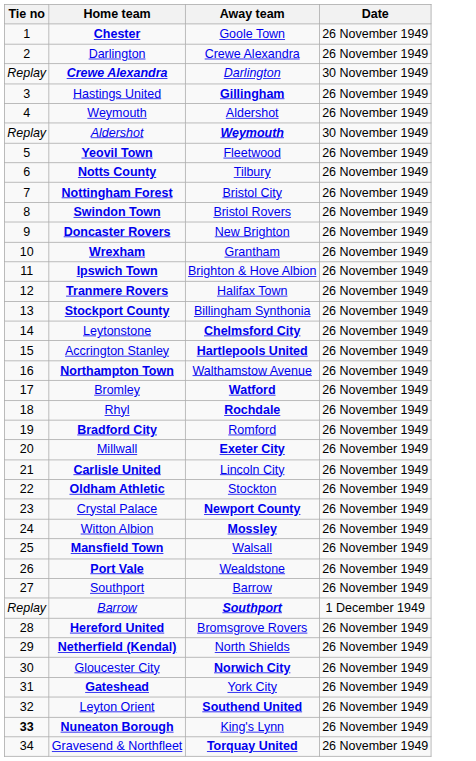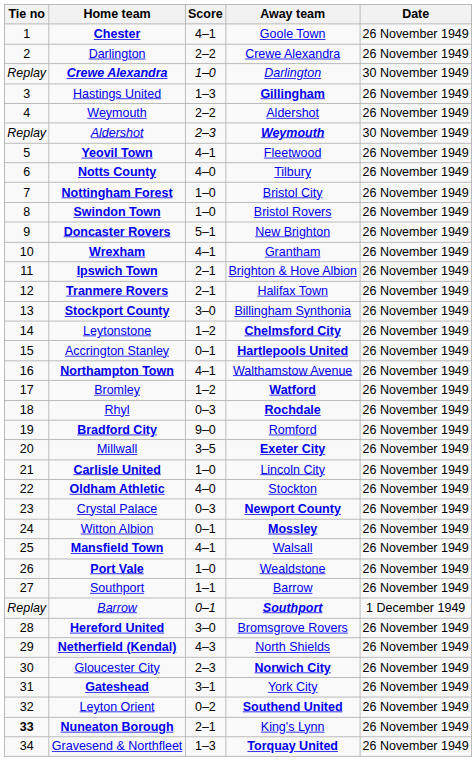 <table class="wikitable" style="text-align: center">
 <tr>
 <th>Tie no</th>
 <th>Home team</th>
+<th>Score</th>
 <th>Away team</th>
 <th>Date</th>
 </tr>
 <tr>
 <td>1</td>
 <td><strong><a href='#'>Chester</a></strong></td>
+<td>4–1</td>
 <td><a href='#'>Goole Town</a></td>
 <td>26 November 1949</td>
 </tr>
 <tr>
 <td>2</td>
 <td><a href='#'>Darlington</a></td>
+<td>2–2</td>
 <td><a href='#'>Crewe Alexandra</a></td>
 <td>26 November 1949</td>
 </tr>
 <tr>
 <td><em>Replay</em></td>
 <td><strong><em><a href='#'>Crewe Alexandra</a></em></strong></td>
+<td><em>1–0</em></td>
 <td><em><a href='#'>Darlington</a></em></td>
 <td>30 November 1949</td>
 </tr>
 <tr>
 <td>3</td>
 <td><a href='#'>Hastings United</a></td>
+<td>1–3</td>
 <td><strong><a href='#'>Gillingham</a></strong></td>
 <td>26 November 1949</td>
 </tr>
 <tr>
 <td>4</td>
 <td><a href='#'>Weymouth</a></td>
+<td>2–2</td>
 <td><a href='#'>Aldershot</a></td>
 <td>26 November 1949</td>
 </tr>
 <tr>
 <td><em>Replay</em></td>
 <td><em><a href='#'>Aldershot</a></em></td>
+<td><em>2–3</em></td>
 <td><strong><em><a href='#'>Weymouth</a></em></strong></td>
 <td>30 November 1949</td>
 </tr>
 <tr>
 <td>5</td>
 <td><strong><a href='#'>Yeovil Town</a></strong></td>
+<td>4–1</td>
 <td><a href='#'>Fleetwood</a></td>
 <td>26 November 1949</td>
 </tr>
 <tr>
 <td>6</td>
 <td><strong><a href='#'>Notts County</a></strong></td>
+<td>4–0</td>
 <td><a href='#'>Tilbury</a></td>
 <td>26 November 1949</td>
 </tr>
 <tr>
 <td>7</td>
 <td><strong><a href='#'>Nottingham Forest</a></strong></td>
+<td>1–0</td>
 <td><a href='#'>Bristol City</a></td>
 <td>26 November 1949</td>
 </tr>
 <tr>
 <td>8</td>
 <td><strong><a href='#'>Swindon Town</a></strong></td>
+<td>1–0</td>
 <td><a href='#'>Bristol Rovers</a></td>
 <td>26 November 1949</td>
 </tr>
 <tr>
 <td>9</td>
 <td><strong><a href='#'>Doncaster Rovers</a></strong></td>
+<td>5–1</td>
 <td><a href='#'>New Brighton</a></td>
 <td>26 November 1949</td>
 </tr>
 <tr>
 <td>10</td>
 <td><strong><a href='#'>Wrexham</a></strong></td>
+<td>4–1</td>
 <td><a href='#'>Grantham</a></td>
 <td>26 November 1949</td>
 </tr>
 <tr>
 <td>11</td>
 <td><strong><a href='#'>Ipswich Town</a></strong></td>
+<td>2–1</td>
 <td><a href='#'>Brighton & Hove Albion</a></td>
 <td>26 November 1949</td>
 </tr>
 <tr>
 <td>12</td>
 <td><strong><a href='#'>Tranmere Rovers</a></strong></td>
+<td>2–1</td>
 <td><a href='#'>Halifax Town</a></td>
 <td>26 November 1949</td>
 </tr>
 <tr>
 <td>13</td>
 <td><strong><a href='#'>Stockport County</a></strong></td>
+<td>3–0</td>
 <td><a href='#'>Billingham Synthonia</a></td>
 <td>26 November 1949</td>
 </tr>
 <tr>
 <td>14</td>
 <td><a href='#'>Leytonstone</a></td>
+<td>1–2</td>
 <td><strong><a href='#'>Chelmsford City</a></strong></td>
 <td>26 November 1949</td>
 </tr>
 <tr>
 <td>15</td>
 <td><a href='#'>Accrington Stanley</a></td>
+<td>0–1</td>
 <td><strong><a href='#'>Hartlepools United</a></strong></td>
 <td>26 November 1949</td>
 </tr>
 <tr>
 <td>16</td>
 <td><strong><a href='#'>Northampton Town</a></strong></td>
+<td>4–1</td>
 <td><a href='#'>Walthamstow Avenue</a></td>
 <td>26 November 1949</td>
 </tr>
 <tr>
 <td>17</td>
 <td><a href='#'>Bromley</a></td>
+<td>1–2</td>
 <td><strong><a href='#'>Watford</a></strong></td>
 <td>26 November 1949</td>
 </tr>
 <tr>
 <td>18</td>
 <td><a href='#'>Rhyl</a></td>
+<td>0–3</td>
 <td><strong><a href='#'>Rochdale</a></strong></td>
 <td>26 November 1949</td>
 </tr>
 <tr>
 <td>19</td>
 <td><strong><a href='#'>Bradford City</a></strong></td>
+<td>9–0</td>
 <td><a href='#'>Romford</a></td>
 <td>26 November 1949</td>
 </tr>
 <tr>
 <td>20</td>
 <td><a href='#'>Millwall</a></td>
+<td>3–5</td>
 <td><strong><a href='#'>Exeter City</a></strong></td>
 <td>26 November 1949</td>
 </tr>
 <tr>
 <td>21</td>
 <td><strong><a href='#'>Carlisle United</a></strong></td>
+<td>1–0</td>
 <td><a href='#'>Lincoln City</a></td>
 <td>26 November 1949</td>
 </tr>
 <tr>
 <td>22</td>
 <td><strong><a href='#'>Oldham Athletic</a></strong></td>
+<td>4–0</td>
 <td><a href='#'>Stockton</a></td>
 <td>26 November 1949</td>
 </tr>
 <tr>
 <td>23</td>
 <td><a href='#'>Crystal Palace</a></td>
+<td>0–3</td>
 <td><strong><a href='#'>Newport County</a></strong></td>
 <td>26 November 1949</td>
 </tr>
 <tr>
 <td>24</td>
 <td><a href='#'>Witton Albion</a></td>
+<td>0–1</td>
 <td><strong><a href='#'>Mossley</a></strong></td>
 <td>26 November 1949</td>
 </tr>
 <tr>
 <td>25</td>
 <td><strong><a href='#'>Mansfield Town</a></strong></td>
+<td>4–1</td>
 <td><a href='#'>Walsall</a></td>
 <td>26 November 1949</td>
 </tr>
 <tr>
 <td>26</td>
 <td><strong><a href='#'>Port Vale</a></strong></td>
+<td>1–0</td>
 <td><a href='#'>Wealdstone</a></td>
 <td>26 November 1949</td>
 </tr>
 <tr>
 <td>27</td>
 <td><a href='#'>Southport</a></td>
+<td>1–1</td>
 <td><a href='#'>Barrow</a></td>
 <td>26 November 1949</td>
 </tr>
 <tr>
 <td><em>Replay</em></td>
 <td><em><a href='#'>Barrow</a></em></td>
+<td><em>0–1</em></td>
 <td><strong><em><a href='#'>Southport</a></em></strong></td>
 <td>1 December 1949</td>
 </tr>
 <tr>
 <td>28</td>
 <td><strong><a href='#'>Hereford United</a></strong></td>
+<td>3–0</td>
 <td><a href='#'>Bromsgrove Rovers</a></td>
 <td>26 November 1949</td>
 </tr>
 <tr>
 <td>29</td>
 <td><strong><a href='#'>Netherfield (Kendal)</a></strong></td>
+<td>4–3</td>
 <td><a href='#'>North Shields</a></td>
 <td>26 November 1949</td>
 </tr>
 <tr>
 <td>30</td>
 <td><a href='#'>Gloucester City</a></td>
+<td>2–3</td>
 <td><strong><a href='#'>Norwich City</a></strong></td>
 <td>26 November 1949</td>
 </tr>
 <tr>
 <td>31</td>
 <td><strong><a href='#'>Gateshead</a></strong></td>
+<td>3–1</td>
 <td><a href='#'>York City</a></td>
 <td>26 November 1949</td>
 </tr>
 <tr>
 <td>32</td>
 <td><a href='#'>Leyton Orient</a></td>
+<td>0–2</td>
 <td><strong><a href='#'>Southend United</a></strong></td>
 <td>26 November 1949</td>
 </tr>
 <tr>
 <td><strong>33</strong></td>
 <td><strong><a href='#'>Nuneaton Borough</a></strong></td>
+<td>2–1</td>
 <td><a href='#'>King's Lynn</a></td>
 <td>26 November 1949</td>
 </tr>
 <tr>
 <td>34</td>
 <td><a href='#'>Gravesend & Northfleet</a></td>
+<td>1–3</td>
 <td><strong><a href='#'>Torquay United</a></strong></td>
 <td>26 November 1949</td>
 </tr>
 </table>
